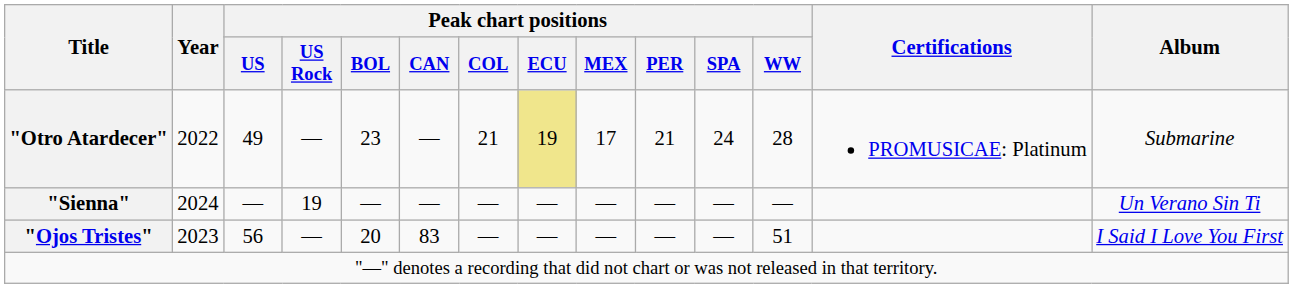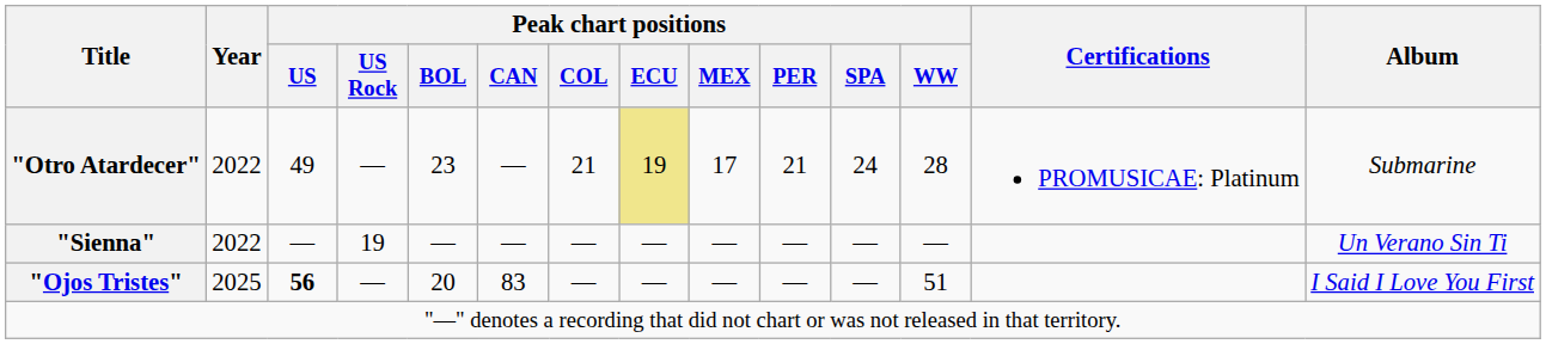 <table class="wikitable plainrowheaders" style="text-align:center;" border="1">
 <tr>
 <th scope="col" rowspan="2">Title</th>
 <th scope="col" rowspan="2">Year</th>
 <th scope="col" colspan="10">Peak chart positions</th>
 <th scope="col" rowspan="2"><a href='#'>Certifications</a></th>
 <th scope="col" rowspan="2">Album</th>
 </tr>
 <tr>
 <th scope="col" style="width:2.7em;font-size:90%;"><a href='#'>US</a><br></th>
 <th scope="col" style="width:2.7em;font-size:90%;"><a href='#'>US<br>Rock</a><br></th>
 <th scope="col" style="width:2.7em;font-size:90%;"><a href='#'>BOL</a><br></th>
 <th scope="col" style="width:2.7em;font-size:90%;"><a href='#'>CAN</a><br></th>
 <th scope="col" style="width:2.7em;font-size:90%;"><a href='#'>COL</a><br></th>
 <th scope="col" style="width:2.7em;font-size:90%;"><a href='#'>ECU</a><br></th>
 <th scope="col" style="width:2.7em;font-size:90%;"><a href='#'>MEX</a><br></th>
 <th scope="col" style="width:2.7em;font-size:90%;"><a href='#'>PER</a><br></th>
 <th scope="col" style="width:2.7em;font-size:90%;"><a href='#'>SPA</a><br></th>
 <th scope="col" style="width:2.7em;font-size:90%;"><a href='#'>WW</a><br></th>
 </tr>
 <tr>
 <th scope="row">"Otro Atardecer"<br></th>
 <td>2022</td>
 <td>49</td>
 <td>—</td>
 <td>23</td>
 <td>—</td>
 <td>21</td>
 <td style="background: khaki;">19</td>
 <td>17</td>
 <td>21</td>
 <td>24</td>
 <td>28</td>
 <td><br><ul><li><a href='#'>PROMUSICAE</a>: Platinum</li></ul></td>
 <td><em>Submarine</em></td>
 </tr>
 <tr>
 <th scope="row">"Sienna"</th>
-<td>2024</td>
+<td>2022</td>
 <td>—</td>
 <td>19</td>
 <td>—</td>
 <td>—</td>
 <td>—</td>
 <td>—</td>
 <td>—</td>
 <td>—</td>
 <td>—</td>
 <td>—</td>
 <td></td>
 <td><em><a href='#'>Un Verano Sin Ti</a></em></td>
 </tr>
 <tr>
 <th scope="row">"<a href='#'>Ojos Tristes</a>"<br></th>
-<td>2023</td>
-<td>56</td>
+<td>2025</td>
+<td><strong>56</strong></td>
 <td>—</td>
 <td>20</td>
 <td>83</td>
 <td>—</td>
 <td>—</td>
 <td>—</td>
 <td>—</td>
 <td>—</td>
 <td>51</td>
 <td></td>
 <td><em><a href='#'>I Said I Love You First</a></em></td>
 </tr>
 <tr>
 <td colspan="16" style="font-size:90%">"—" denotes a recording that did not chart or was not released in that territory.</td>
 </tr>
 </table>
